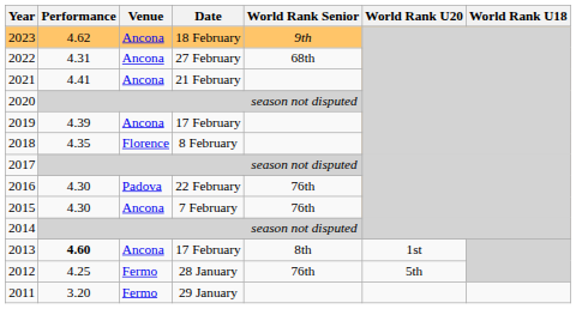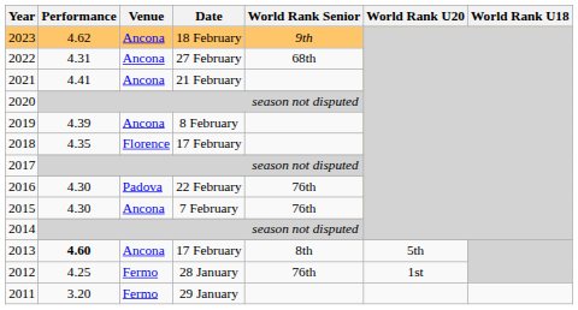 <table class="wikitable" style="text-align:center">
 <tr>
 <th>Year</th>
 <th>Performance</th>
 <th>Venue</th>
 <th>Date</th>
 <th>World Rank Senior</th>
 <th>World Rank U20</th>
 <th>World Rank U18</th>
 </tr>
 <tr bgcolor=FFC569>
 <td>2023</td>
 <td>4.62</td>
 <td align=left> <a href='#'>Ancona</a></td>
 <td>18 February</td>
 <td><em>9th</em></td>
 <td bgcolor=lightgrey colspan=2 rowspan=10></td>
 </tr>
 <tr>
 <td>2022</td>
 <td>4.31</td>
 <td align=left> <a href='#'>Ancona</a></td>
 <td>27 February</td>
 <td>68th</td>
 </tr>
 <tr>
 <td>2021</td>
 <td>4.41</td>
 <td align=left> <a href='#'>Ancona</a></td>
 <td>21 February</td>
 <td></td>
 </tr>
 <tr>
 <td>2020</td>
 <td bgcolor=lightgrey colspan=6 aling=center><em>season not disputed</em></td>
 </tr>
 <tr>
 <td>2019</td>
 <td>4.39</td>
 <td align=left> <a href='#'>Ancona</a></td>
-<td>17 February</td>
+<td>8 February</td>
 <td></td>
 </tr>
 <tr>
 <td>2018</td>
 <td>4.35</td>
 <td align=left> <a href='#'>Florence</a></td>
-<td>8 February</td>
+<td>17 February</td>
 <td></td>
 </tr>
 <tr>
 <td>2017</td>
 <td bgcolor=lightgrey colspan=6><em>season not disputed</em></td>
 </tr>
 <tr>
 <td>2016</td>
 <td>4.30</td>
 <td align=left> <a href='#'>Padova</a></td>
 <td>22 February</td>
 <td>76th</td>
 </tr>
 <tr>
 <td>2015</td>
 <td>4.30</td>
 <td align=left> <a href='#'>Ancona</a></td>
 <td>7 February</td>
 <td>76th</td>
 </tr>
 <tr>
 <td>2014</td>
 <td bgcolor=lightgrey colspan=6><em>season not disputed</em></td>
 </tr>
 <tr>
 <td>2013</td>
 <td><strong>4.60</strong></td>
 <td align=left> <a href='#'>Ancona</a></td>
 <td>17 February</td>
 <td>8th</td>
-<td>1st</td>
+<td>5th</td>
 <td bgcolor=lightgrey rowspan=2></td>
 </tr>
 <tr>
 <td>2012</td>
 <td>4.25</td>
 <td align=left> <a href='#'>Fermo</a></td>
 <td>28 January</td>
 <td>76th</td>
-<td>5th</td>
+<td>1st</td>
 </tr>
 <tr>
 <td>2011</td>
 <td>3.20</td>
 <td align=left> <a href='#'>Fermo</a></td>
 <td>29 January</td>
 <td></td>
 <td></td>
 <td></td>
 </tr>
 </table>
